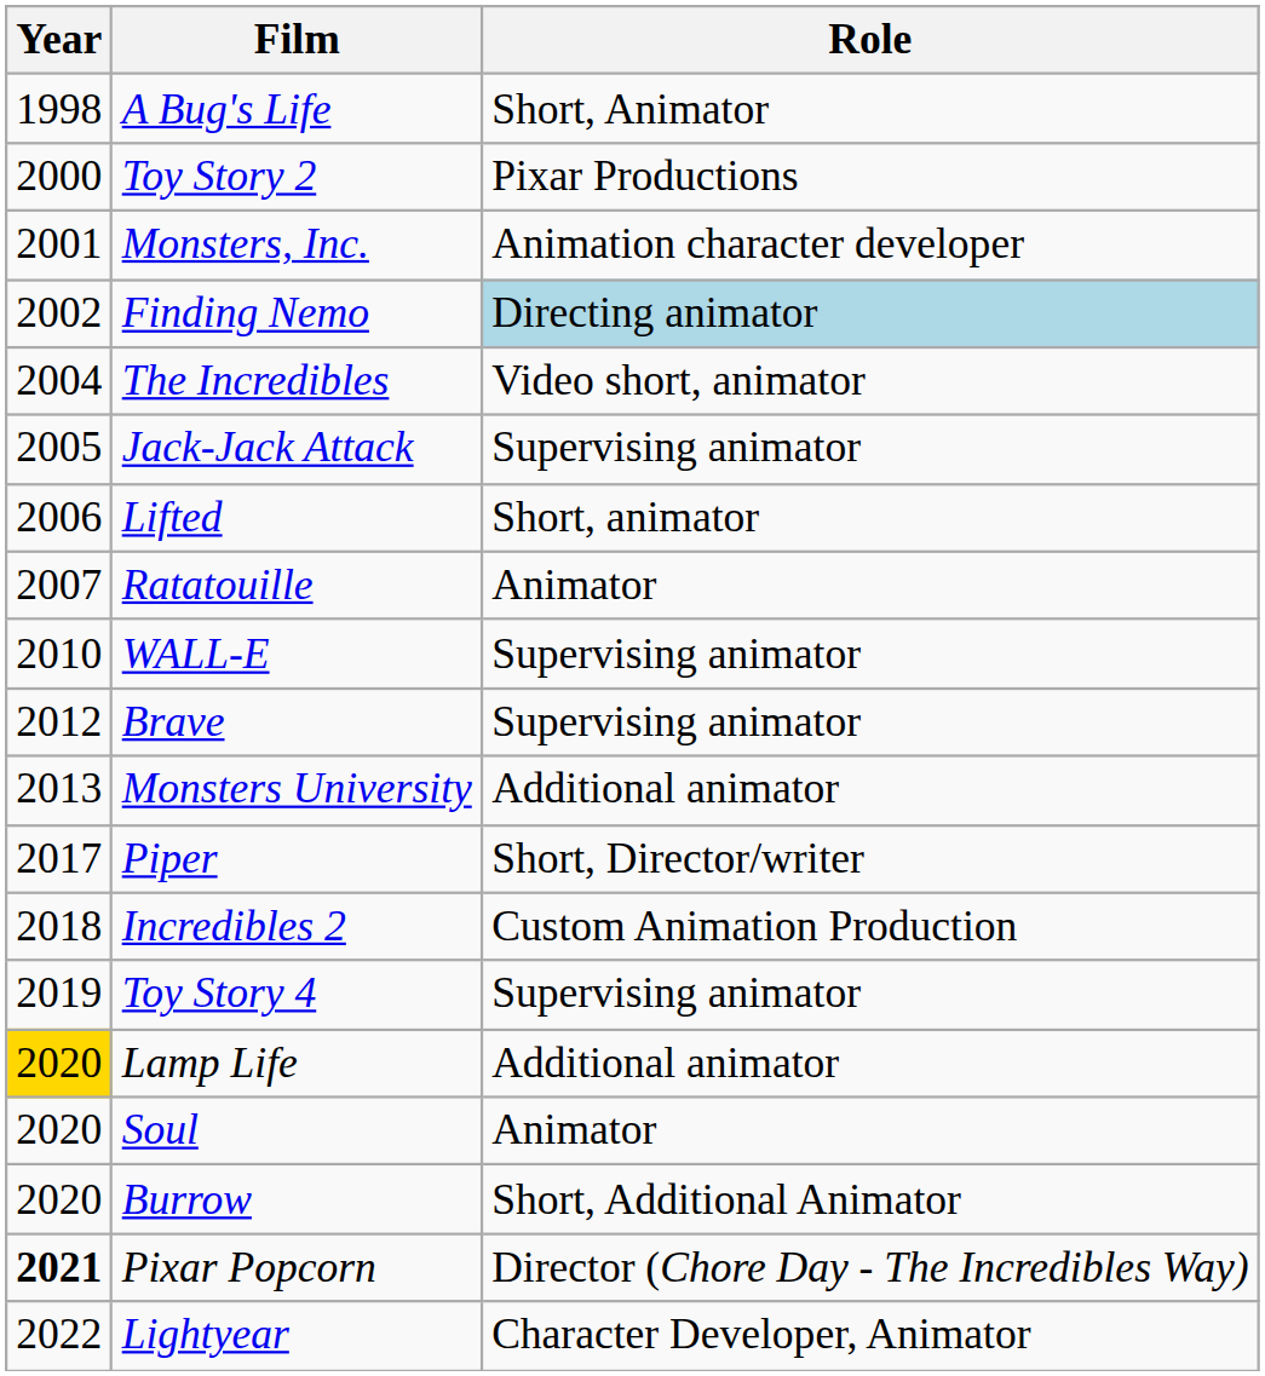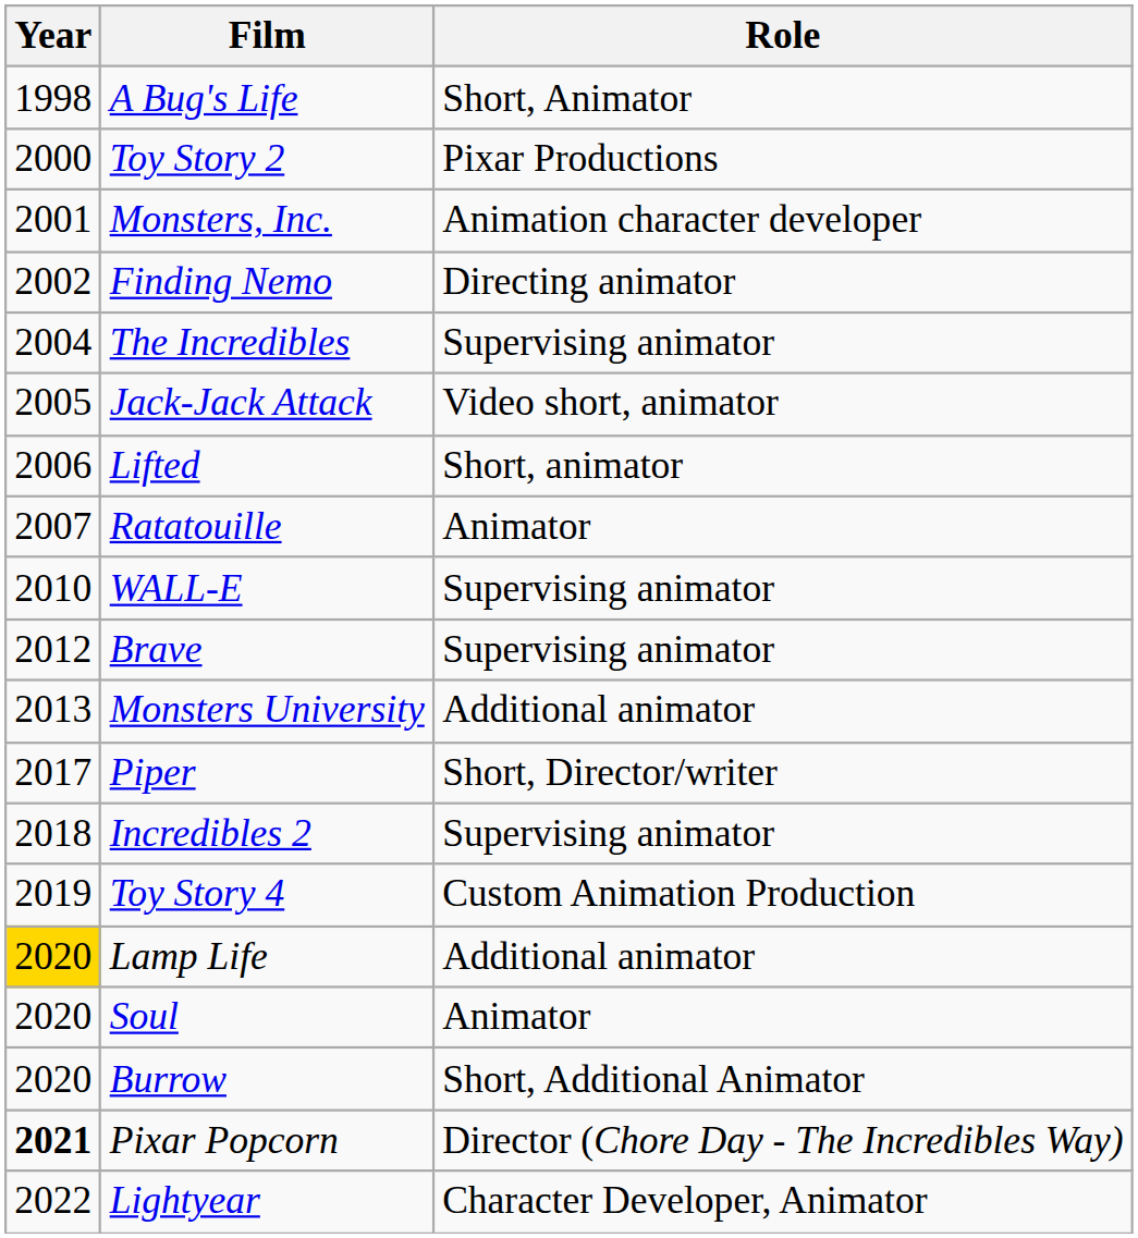 <table class="wikitable">
 <tr>
 <th>Year</th>
 <th>Film</th>
 <th>Role</th>
 </tr>
 <tr>
 <td>1998</td>
 <td><em><a href='#'>A Bug's Life</a></em></td>
 <td>Short, Animator</td>
 </tr>
 <tr>
 <td>2000</td>
 <td><em><a href='#'>Toy Story 2</a></em></td>
 <td>Pixar Productions</td>
 </tr>
 <tr>
 <td>2001</td>
 <td><em><a href='#'>Monsters, Inc.</a></em></td>
 <td>Animation character developer</td>
 </tr>
 <tr>
 <td>2002</td>
 <td><em><a href='#'>Finding Nemo</a></em></td>
-<td style="background: lightblue;">Directing animator</td>
+<td>Directing animator</td>
 </tr>
 <tr>
 <td>2004</td>
 <td><em><a href='#'>The Incredibles</a></em></td>
-<td>Video short, animator</td>
+<td>Supervising animator</td>
 </tr>
 <tr>
 <td>2005</td>
 <td><em><a href='#'>Jack-Jack Attack</a></em></td>
-<td>Supervising animator</td>
+<td>Video short, animator</td>
 </tr>
 <tr>
 <td>2006</td>
 <td><em><a href='#'>Lifted</a></em></td>
 <td>Short, animator</td>
 </tr>
 <tr>
 <td>2007</td>
 <td><em><a href='#'>Ratatouille</a></em></td>
 <td>Animator</td>
 </tr>
 <tr>
 <td>2010</td>
 <td><em><a href='#'>WALL-E</a></em></td>
 <td>Supervising animator</td>
 </tr>
 <tr>
 <td>2012</td>
 <td><em><a href='#'>Brave</a></em></td>
 <td>Supervising animator</td>
 </tr>
 <tr>
 <td>2013</td>
 <td><em><a href='#'>Monsters University</a></em></td>
 <td>Additional animator</td>
 </tr>
 <tr>
 <td>2017</td>
 <td><em><a href='#'>Piper</a></em></td>
 <td>Short, Director/writer</td>
 </tr>
 <tr>
 <td>2018</td>
 <td><em><a href='#'>Incredibles 2</a></em></td>
-<td>Custom Animation Production</td>
+<td>Supervising animator</td>
 </tr>
 <tr>
 <td>2019</td>
 <td><em><a href='#'>Toy Story 4</a></em></td>
-<td>Supervising animator</td>
+<td>Custom Animation Production</td>
 </tr>
 <tr>
 <td style="background: gold;">2020</td>
 <td><em>Lamp Life</em></td>
 <td>Additional animator</td>
 </tr>
 <tr>
 <td>2020</td>
 <td><a href='#'><em>Soul</em></a></td>
 <td>Animator</td>
 </tr>
 <tr>
 <td>2020</td>
 <td><a href='#'><em>Burrow</em></a></td>
 <td>Short, Additional Animator</td>
 </tr>
 <tr>
 <td><strong>2021</strong></td>
 <td><em>Pixar Popcorn</em></td>
 <td>Director (<em>Chore Day - The Incredibles Way)</em></td>
 </tr>
 <tr>
 <td>2022</td>
 <td><a href='#'><em>Lightyear</em></a></td>
 <td>Character Developer, Animator</td>
 </tr>
 </table>
